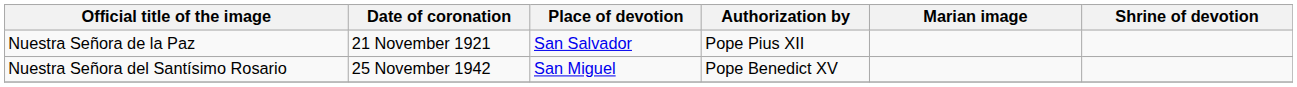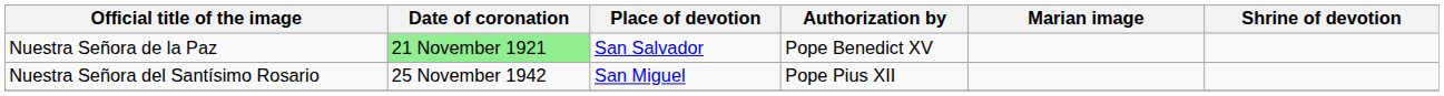 <table class="wikitable sortable" width="100%">
 <tr>
 <th>Official title of the image</th>
 <th data-sort-type="date">Date of coronation</th>
 <th>Place of devotion</th>
 <th>Authorization by</th>
 <th width=200px class=unsortable>Marian image</th>
 <th width=200px class=unsortable>Shrine of devotion</th>
 </tr>
 <tr>
 <td>Nuestra Señora de la Paz</td>
-<td>21 November 1921</td>
+<td style="background: lightgreen;">21 November 1921</td>
 <td><a href='#'>San Salvador</a></td>
-<td>Pope Pius XII</td>
+<td>Pope Benedict XV</td>
 <td></td>
 <td></td>
 </tr>
 <tr>
 <td>Nuestra Señora del Santísimo Rosario</td>
 <td>25 November 1942</td>
 <td><a href='#'>San Miguel</a></td>
-<td>Pope Benedict XV</td>
+<td>Pope Pius XII</td>
 <td></td>
 <td></td>
 </tr>
 <tr>
 </tr>
 </table>
